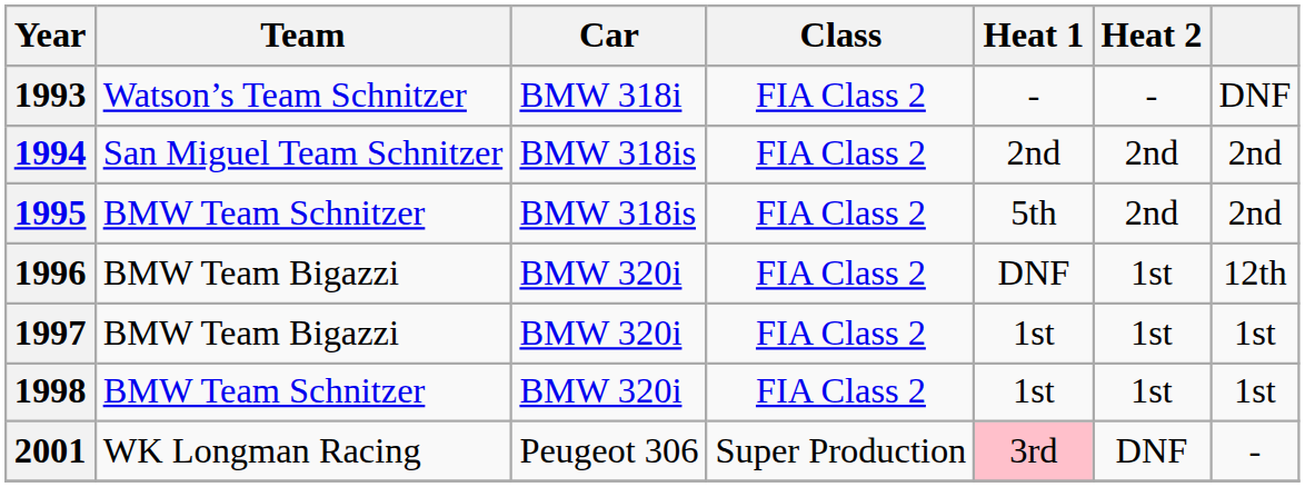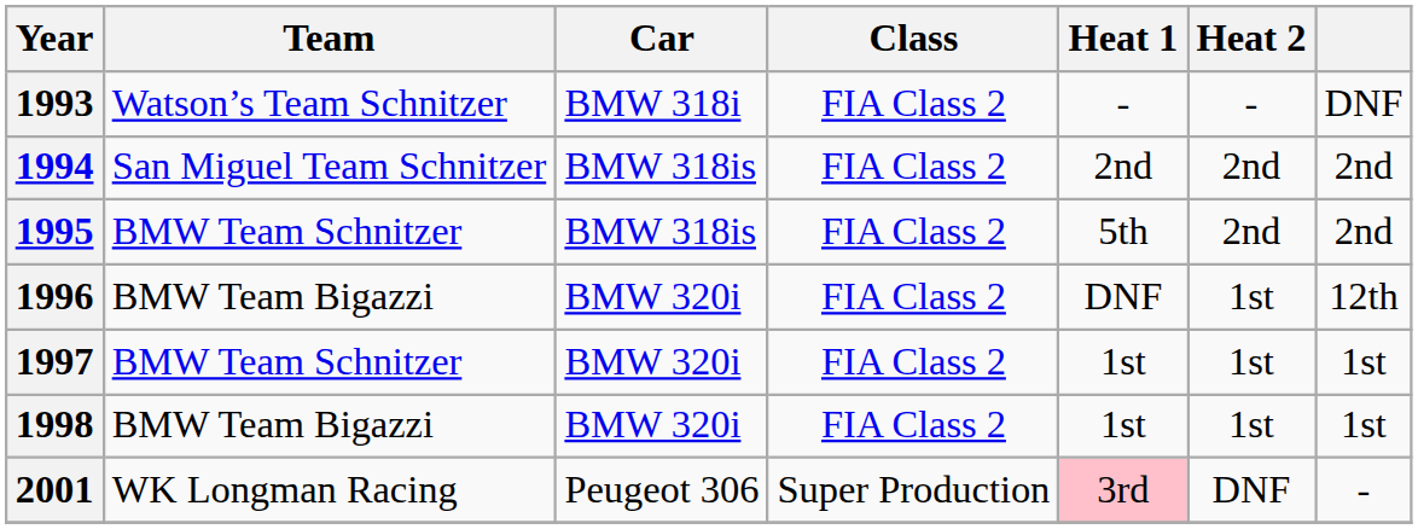 <table class="wikitable" style="text-align:center; font-size:90%">
 <tr>
 <th>Year</th>
 <th>Team</th>
 <th>Car</th>
 <th>Class</th>
 <th>Heat 1</th>
 <th>Heat 2</th>
 <th></th>
 </tr>
 <tr>
 <th>1993</th>
 <td align="left"  nowrap> <a href='#'>Watson’s Team Schnitzer</a></td>
 <td align="left"  nowrap><a href='#'>BMW 318i</a></td>
 <td><a href='#'>FIA Class 2</a></td>
 <td>-</td>
 <td>-</td>
 <td>DNF</td>
 </tr>
 <tr>
 <th><a href='#'>1994</a></th>
 <td align="left"  nowrap> <a href='#'>San Miguel Team Schnitzer</a></td>
 <td align="left"  nowrap><a href='#'>BMW 318is</a></td>
 <td><a href='#'>FIA Class 2</a></td>
 <td>2nd</td>
 <td>2nd</td>
 <td>2nd</td>
 </tr>
 <tr>
 <th><a href='#'>1995</a></th>
 <td align="left"  nowrap> <a href='#'>BMW Team Schnitzer</a></td>
 <td align="left"  nowrap><a href='#'>BMW 318is</a></td>
 <td><a href='#'>FIA Class 2</a></td>
 <td>5th</td>
 <td>2nd</td>
 <td>2nd</td>
 </tr>
 <tr>
 <th>1996</th>
 <td align="left"  nowrap> BMW Team Bigazzi</td>
 <td align="left"  nowrap><a href='#'>BMW 320i</a></td>
 <td><a href='#'>FIA Class 2</a></td>
 <td>DNF</td>
 <td>1st</td>
 <td>12th</td>
 </tr>
 <tr>
 <th>1997</th>
-<td align="left"  nowrap> BMW Team Bigazzi</td>
+<td align="left"  nowrap> <a href='#'>BMW Team Schnitzer</a></td>
 <td align="left"  nowrap><a href='#'>BMW 320i</a></td>
 <td><a href='#'>FIA Class 2</a></td>
 <td>1st</td>
 <td>1st</td>
 <td>1st</td>
 </tr>
 <tr>
 <th>1998</th>
-<td align="left"  nowrap> <a href='#'>BMW Team Schnitzer</a></td>
+<td align="left"  nowrap> BMW Team Bigazzi</td>
 <td align="left"  nowrap><a href='#'>BMW 320i</a></td>
 <td><a href='#'>FIA Class 2</a></td>
 <td>1st</td>
 <td>1st</td>
 <td>1st</td>
 </tr>
 <tr>
 <th>2001</th>
 <td align="left"  nowrap> WK Longman Racing</td>
 <td align="left"  nowrap>Peugeot 306</td>
 <td>Super Production</td>
 <td style="background: pink;">3rd</td>
 <td>DNF</td>
 <td>-</td>
 </tr>
 <tr>
 </tr>
 </table>
